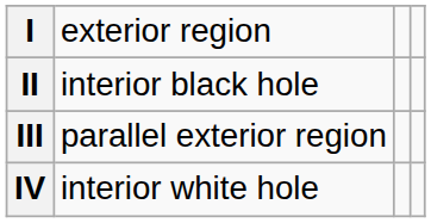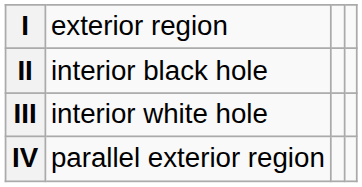 <table class="wikitable" style="margin: auto">
 <tr>
 <th>I</th>
 <td>exterior region</td>
 <td></td>
 <td></td>
 </tr>
 <tr>
 <th>II</th>
 <td>interior black hole</td>
 <td></td>
 <td></td>
 </tr>
 <tr>
 <th>III</th>
-<td>parallel exterior region</td>
+<td>interior white hole</td>
 <td></td>
 <td></td>
 </tr>
 <tr>
 <th>IV</th>
-<td>interior white hole</td>
+<td>parallel exterior region</td>
 <td></td>
 <td></td>
 </tr>
 </table>
